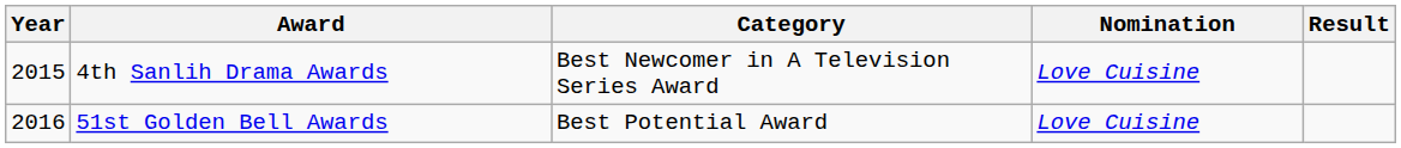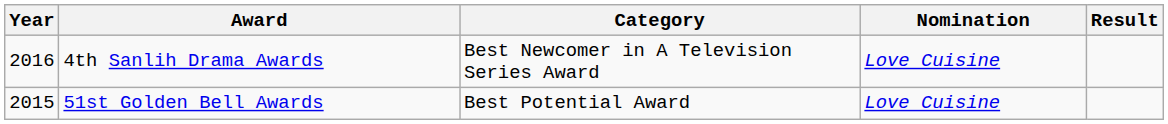 <table class="wikitable">
 <tr>
 <th>Year</th>
 <th width="270">Award</th>
 <th width="270">Category</th>
 <th width="150">Nomination</th>
 <th>Result</th>
 </tr>
 <tr>
-<td>2015</td>
+<td>2016</td>
 <td>4th <a href='#'>Sanlih Drama Awards</a></td>
 <td>Best Newcomer in A Television Series Award</td>
 <td><em><a href='#'>Love Cuisine</a></em></td>
 <td></td>
 </tr>
 <tr>
-<td>2016</td>
+<td>2015</td>
 <td><a href='#'>51st Golden Bell Awards</a></td>
 <td>Best Potential Award</td>
 <td><em><a href='#'>Love Cuisine</a></em></td>
 <td></td>
 </tr>
 </table>
